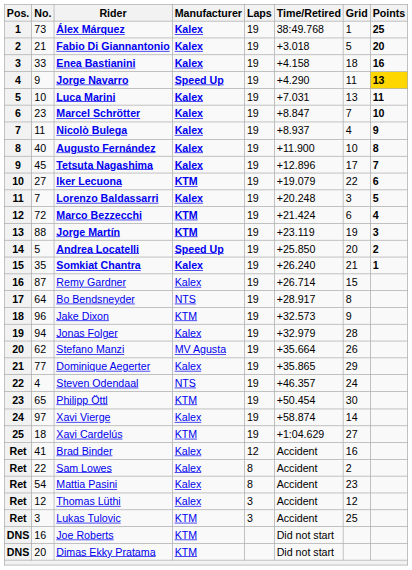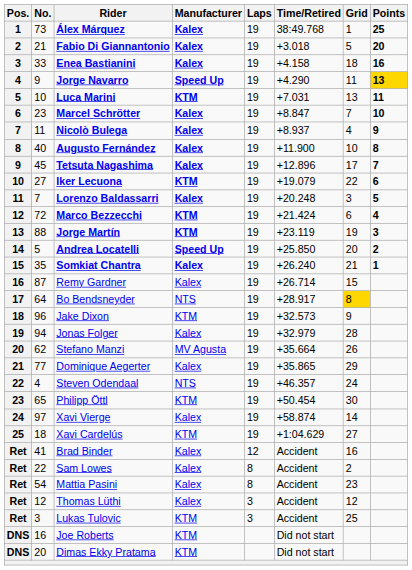 <table class="wikitable" style="font-size: 95%;">
 <tr>
 <th>Pos.</th>
 <th>No.</th>
 <th>Rider</th>
 <th>Manufacturer</th>
 <th>Laps</th>
 <th>Time/Retired</th>
 <th>Grid</th>
 <th>Points</th>
 </tr>
 <tr>
 <th>1</th>
 <td>73</td>
 <td> <strong><a href='#'>Álex Márquez</a></strong></td>
 <td><strong><a href='#'>Kalex</a></strong></td>
 <td>19</td>
 <td>38:49.768</td>
 <td>1</td>
 <td><strong>25</strong></td>
 </tr>
 <tr>
 <th>2</th>
 <td>21</td>
 <td> <strong><a href='#'>Fabio Di Giannantonio</a></strong></td>
 <td><strong><a href='#'>Kalex</a></strong></td>
 <td>19</td>
 <td>+3.018</td>
 <td>5</td>
 <td><strong>20</strong></td>
 </tr>
 <tr>
 <th>3</th>
 <td>33</td>
 <td> <strong><a href='#'>Enea Bastianini</a></strong></td>
 <td><strong><a href='#'>Kalex</a></strong></td>
 <td>19</td>
 <td>+4.158</td>
 <td>18</td>
 <td><strong>16</strong></td>
 </tr>
 <tr>
 <th>4</th>
 <td>9</td>
 <td> <strong><a href='#'>Jorge Navarro</a></strong></td>
 <td><strong><a href='#'>Speed Up</a></strong></td>
 <td>19</td>
 <td>+4.290</td>
 <td>11</td>
 <td style="background: gold;"><strong>13</strong></td>
 </tr>
 <tr>
 <th>5</th>
 <td>10</td>
 <td> <strong><a href='#'>Luca Marini</a></strong></td>
-<td><strong><a href='#'>Kalex</a></strong></td>
+<td><strong><a href='#'>KTM</a></strong></td>
 <td>19</td>
 <td>+7.031</td>
 <td>13</td>
 <td><strong>11</strong></td>
 </tr>
 <tr>
 <th>6</th>
 <td>23</td>
 <td> <strong><a href='#'>Marcel Schrötter</a></strong></td>
 <td><strong><a href='#'>Kalex</a></strong></td>
 <td>19</td>
 <td>+8.847</td>
 <td>7</td>
 <td><strong>10</strong></td>
 </tr>
 <tr>
 <th>7</th>
 <td>11</td>
 <td> <strong><a href='#'>Nicolò Bulega</a></strong></td>
 <td><strong><a href='#'>Kalex</a></strong></td>
 <td>19</td>
 <td>+8.937</td>
 <td>4</td>
 <td><strong>9</strong></td>
 </tr>
 <tr>
 <th>8</th>
 <td>40</td>
 <td> <strong><a href='#'>Augusto Fernández</a></strong></td>
 <td><strong><a href='#'>Kalex</a></strong></td>
 <td>19</td>
 <td>+11.900</td>
 <td>10</td>
 <td><strong>8</strong></td>
 </tr>
 <tr>
 <th>9</th>
 <td>45</td>
 <td> <strong><a href='#'>Tetsuta Nagashima</a></strong></td>
 <td><strong><a href='#'>Kalex</a></strong></td>
 <td>19</td>
 <td>+12.896</td>
 <td>17</td>
 <td><strong>7</strong></td>
 </tr>
 <tr>
 <th>10</th>
 <td>27</td>
 <td> <strong><a href='#'>Iker Lecuona</a></strong></td>
 <td><strong><a href='#'>KTM</a></strong></td>
 <td>19</td>
 <td>+19.079</td>
 <td>22</td>
 <td><strong>6</strong></td>
 </tr>
 <tr>
 <th>11</th>
 <td>7</td>
 <td> <strong><a href='#'>Lorenzo Baldassarri</a></strong></td>
 <td><strong><a href='#'>Kalex</a></strong></td>
 <td>19</td>
 <td>+20.248</td>
 <td>3</td>
 <td><strong>5</strong></td>
 </tr>
 <tr>
 <th>12</th>
 <td>72</td>
 <td> <strong><a href='#'>Marco Bezzecchi</a></strong></td>
 <td><strong><a href='#'>KTM</a></strong></td>
 <td>19</td>
 <td>+21.424</td>
 <td>6</td>
 <td><strong>4</strong></td>
 </tr>
 <tr>
 <th>13</th>
 <td>88</td>
 <td> <strong><a href='#'>Jorge Martín</a></strong></td>
 <td><strong><a href='#'>KTM</a></strong></td>
 <td>19</td>
 <td>+23.119</td>
 <td>19</td>
 <td><strong>3</strong></td>
 </tr>
 <tr>
 <th>14</th>
 <td>5</td>
 <td> <strong><a href='#'>Andrea Locatelli</a></strong></td>
 <td><strong><a href='#'>Speed Up</a></strong></td>
 <td>19</td>
 <td>+25.850</td>
 <td>20</td>
 <td><strong>2</strong></td>
 </tr>
 <tr>
 <th>15</th>
 <td>35</td>
 <td> <strong><a href='#'>Somkiat Chantra</a></strong></td>
 <td><strong><a href='#'>Kalex</a></strong></td>
 <td>19</td>
 <td>+26.240</td>
 <td>21</td>
 <td><strong>1</strong></td>
 </tr>
 <tr>
 <th>16</th>
 <td>87</td>
 <td> <a href='#'>Remy Gardner</a></td>
 <td><a href='#'>Kalex</a></td>
 <td>19</td>
 <td>+26.714</td>
 <td>15</td>
 <td></td>
 </tr>
 <tr>
 <th>17</th>
 <td>64</td>
 <td> <a href='#'>Bo Bendsneyder</a></td>
 <td><a href='#'>NTS</a></td>
 <td>19</td>
 <td>+28.917</td>
-<td>8</td>
+<td style="background: gold;">8</td>
 <td></td>
 </tr>
 <tr>
 <th>18</th>
 <td>96</td>
 <td> <a href='#'>Jake Dixon</a></td>
 <td><a href='#'>KTM</a></td>
 <td>19</td>
 <td>+32.573</td>
 <td>9</td>
 <td></td>
 </tr>
 <tr>
 <th>19</th>
 <td>94</td>
 <td> <a href='#'>Jonas Folger</a></td>
 <td><a href='#'>Kalex</a></td>
 <td>19</td>
 <td>+32.979</td>
 <td>28</td>
 <td></td>
 </tr>
 <tr>
 <th>20</th>
 <td>62</td>
 <td> <a href='#'>Stefano Manzi</a></td>
 <td><a href='#'>MV Agusta</a></td>
 <td>19</td>
 <td>+35.664</td>
 <td>26</td>
 <td></td>
 </tr>
 <tr>
 <th>21</th>
 <td>77</td>
 <td> <a href='#'>Dominique Aegerter</a></td>
 <td><a href='#'>Kalex</a></td>
 <td>19</td>
 <td>+35.865</td>
 <td>29</td>
 <td></td>
 </tr>
 <tr>
 <th>22</th>
 <td>4</td>
 <td> <a href='#'>Steven Odendaal</a></td>
 <td><a href='#'>NTS</a></td>
 <td>19</td>
 <td>+46.357</td>
 <td>24</td>
 <td></td>
 </tr>
 <tr>
 <th>23</th>
 <td>65</td>
 <td> <a href='#'>Philipp Öttl</a></td>
 <td><a href='#'>KTM</a></td>
 <td>19</td>
 <td>+50.454</td>
 <td>30</td>
 <td></td>
 </tr>
 <tr>
 <th>24</th>
 <td>97</td>
 <td> <a href='#'>Xavi Vierge</a></td>
 <td><a href='#'>Kalex</a></td>
 <td>19</td>
 <td>+58.874</td>
 <td>14</td>
 <td></td>
 </tr>
 <tr>
 <th>25</th>
 <td>18</td>
 <td> <a href='#'>Xavi Cardelús</a></td>
 <td><a href='#'>KTM</a></td>
 <td>19</td>
 <td>+1:04.629</td>
 <td>27</td>
 <td></td>
 </tr>
 <tr>
 <th>Ret</th>
 <td>41</td>
 <td> <a href='#'>Brad Binder</a></td>
 <td><a href='#'>Kalex</a></td>
 <td>12</td>
 <td>Accident</td>
 <td>16</td>
 <td></td>
 </tr>
 <tr>
 <th>Ret</th>
 <td>22</td>
 <td> <a href='#'>Sam Lowes</a></td>
 <td><a href='#'>Kalex</a></td>
 <td>8</td>
 <td>Accident</td>
 <td>2</td>
 <td></td>
 </tr>
 <tr>
 <th>Ret</th>
 <td>54</td>
 <td> <a href='#'>Mattia Pasini</a></td>
 <td><a href='#'>Kalex</a></td>
 <td>8</td>
 <td>Accident</td>
 <td>23</td>
 <td></td>
 </tr>
 <tr>
 <th>Ret</th>
 <td>12</td>
 <td> <a href='#'>Thomas Lüthi</a></td>
 <td><a href='#'>Kalex</a></td>
 <td>3</td>
 <td>Accident</td>
 <td>12</td>
 <td></td>
 </tr>
 <tr>
 <th>Ret</th>
 <td>3</td>
 <td> <a href='#'>Lukas Tulovic</a></td>
 <td><a href='#'>KTM</a></td>
 <td>3</td>
 <td>Accident</td>
 <td>25</td>
 <td></td>
 </tr>
 <tr>
 <th>DNS</th>
 <td>16</td>
 <td> <a href='#'>Joe Roberts</a></td>
 <td><a href='#'>KTM</a></td>
 <td></td>
 <td>Did not start</td>
 <td></td>
 <td></td>
 </tr>
 <tr>
 <th>DNS</th>
 <td>20</td>
 <td> <a href='#'>Dimas Ekky Pratama</a></td>
 <td><a href='#'>KTM</a></td>
 <td></td>
 <td>Did not start</td>
 <td></td>
 <td></td>
 </tr>
 <tr>
 <th colspan=8></th>
 </tr>
 </table>
